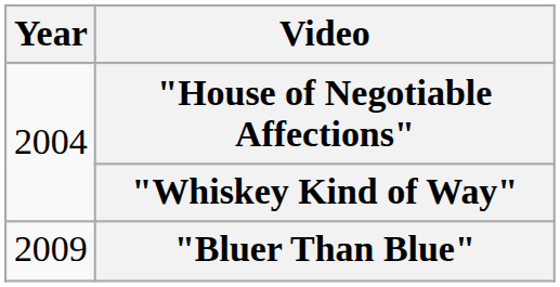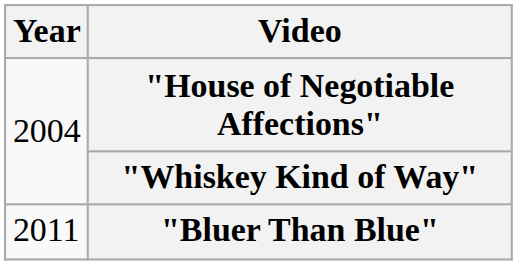 <table class="wikitable plainrowheaders">
 <tr>
 <th>Year</th>
 <th style="width:12em;">Video</th>
 </tr>
 <tr>
 <td rowspan="2">2004</td>
 <th scope="row">"House of Negotiable Affections"</th>
 </tr>
 <tr>
 <th scope="row">"Whiskey Kind of Way"</th>
 </tr>
 <tr>
-<td>2009</td>
+<td>2011</td>
 <th scope="row">"Bluer Than Blue"</th>
 </tr>
 </table>
